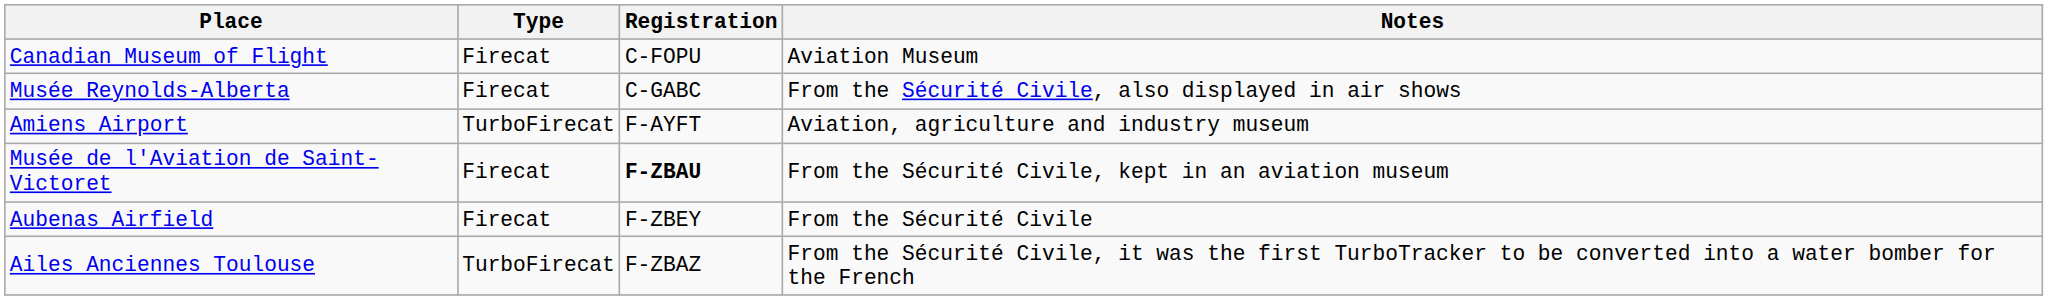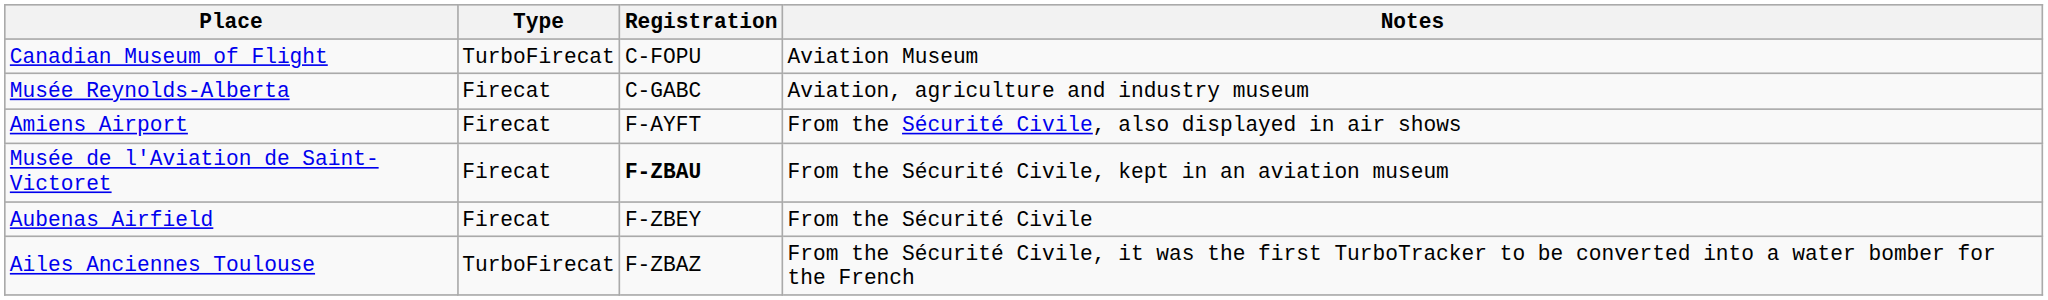 <table class="wikitable alternance">
 <tr>
 <th>Place</th>
 <th>Type</th>
 <th>Registration</th>
 <th>Notes</th>
 </tr>
 <tr>
 <td><a href='#'>Canadian Museum of Flight</a></td>
-<td>Firecat</td>
+<td>TurboFirecat</td>
 <td>C-FOPU</td>
 <td>Aviation Museum</td>
 </tr>
 <tr>
 <td><a href='#'>Musée Reynolds-Alberta</a></td>
 <td>Firecat</td>
 <td>C-GABC</td>
-<td>From the <a href='#'>Sécurité Civile</a>, also displayed in air shows</td>
+<td>Aviation, agriculture and industry museum</td>
 </tr>
 <tr>
 <td><a href='#'>Amiens Airport</a></td>
-<td>TurboFirecat</td>
+<td>Firecat</td>
 <td>F-AYFT</td>
-<td>Aviation, agriculture and industry museum</td>
+<td>From the <a href='#'>Sécurité Civile</a>, also displayed in air shows</td>
 </tr>
 <tr>
 <td><a href='#'>Musée de l'Aviation de Saint-Victoret</a></td>
 <td>Firecat</td>
 <td><strong>F-ZBAU</strong></td>
 <td>From the Sécurité Civile, kept in an aviation museum</td>
 </tr>
 <tr>
 <td><a href='#'>Aubenas Airfield</a></td>
 <td>Firecat</td>
 <td>F-ZBEY</td>
 <td>From the Sécurité Civile</td>
 </tr>
 <tr>
 <td><a href='#'>Ailes Anciennes Toulouse</a></td>
 <td>TurboFirecat</td>
 <td>F-ZBAZ</td>
 <td>From the Sécurité Civile, it was the first TurboTracker to be converted into a water bomber for the French</td>
 </tr>
 </table>
